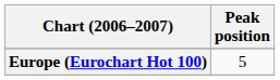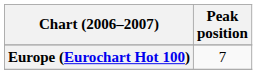 <table class="wikitable sortable plainrowheaders" style="text-align:center">
 <tr>
 <th>Chart (2006–2007)</th>
 <th>Peak<br>position</th>
 </tr>
 <tr>
 </tr>
 <tr>
 </tr>
 <tr>
 </tr>
 <tr>
 </tr>
 <tr>
 <th scope="row">Europe (<a href='#'>Eurochart Hot 100</a>)</th>
-<td>5</td>
+<td>7</td>
 </tr>
 <tr>
 </tr>
 <tr>
 </tr>
 <tr>
 </tr>
 <tr>
 </tr>
 <tr>
 </tr>
 <tr>
 </tr>
 <tr>
 </tr>
 <tr>
 </tr>
 <tr>
 </tr>
 <tr>
 </tr>
 </table>
